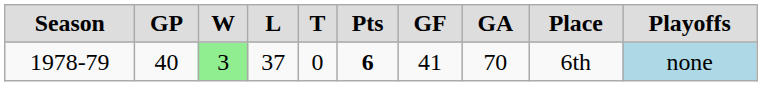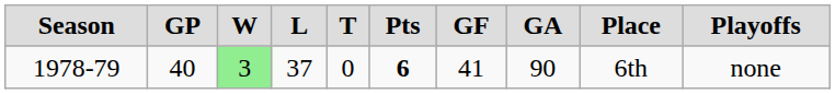 <table class="wikitable" width=40%>
 <tr style="font-weight:bold; background-color:#dddddd;" align="center" |>
 <td>Season</td>
 <td>GP</td>
 <td>W</td>
 <td>L</td>
 <td>T</td>
 <td>Pts</td>
 <td>GF</td>
 <td>GA</td>
 <td>Place</td>
 <td>Playoffs</td>
 </tr>
 <tr align="center">
 <td>1978-79</td>
 <td>40</td>
 <td style="background: lightgreen;">3</td>
 <td>37</td>
 <td>0</td>
 <td><strong>6</strong></td>
 <td>41</td>
-<td>70</td>
+<td>90</td>
 <td>6th</td>
-<td style="background: lightblue;">none</td>
+<td>none</td>
 </tr>
 </table>
